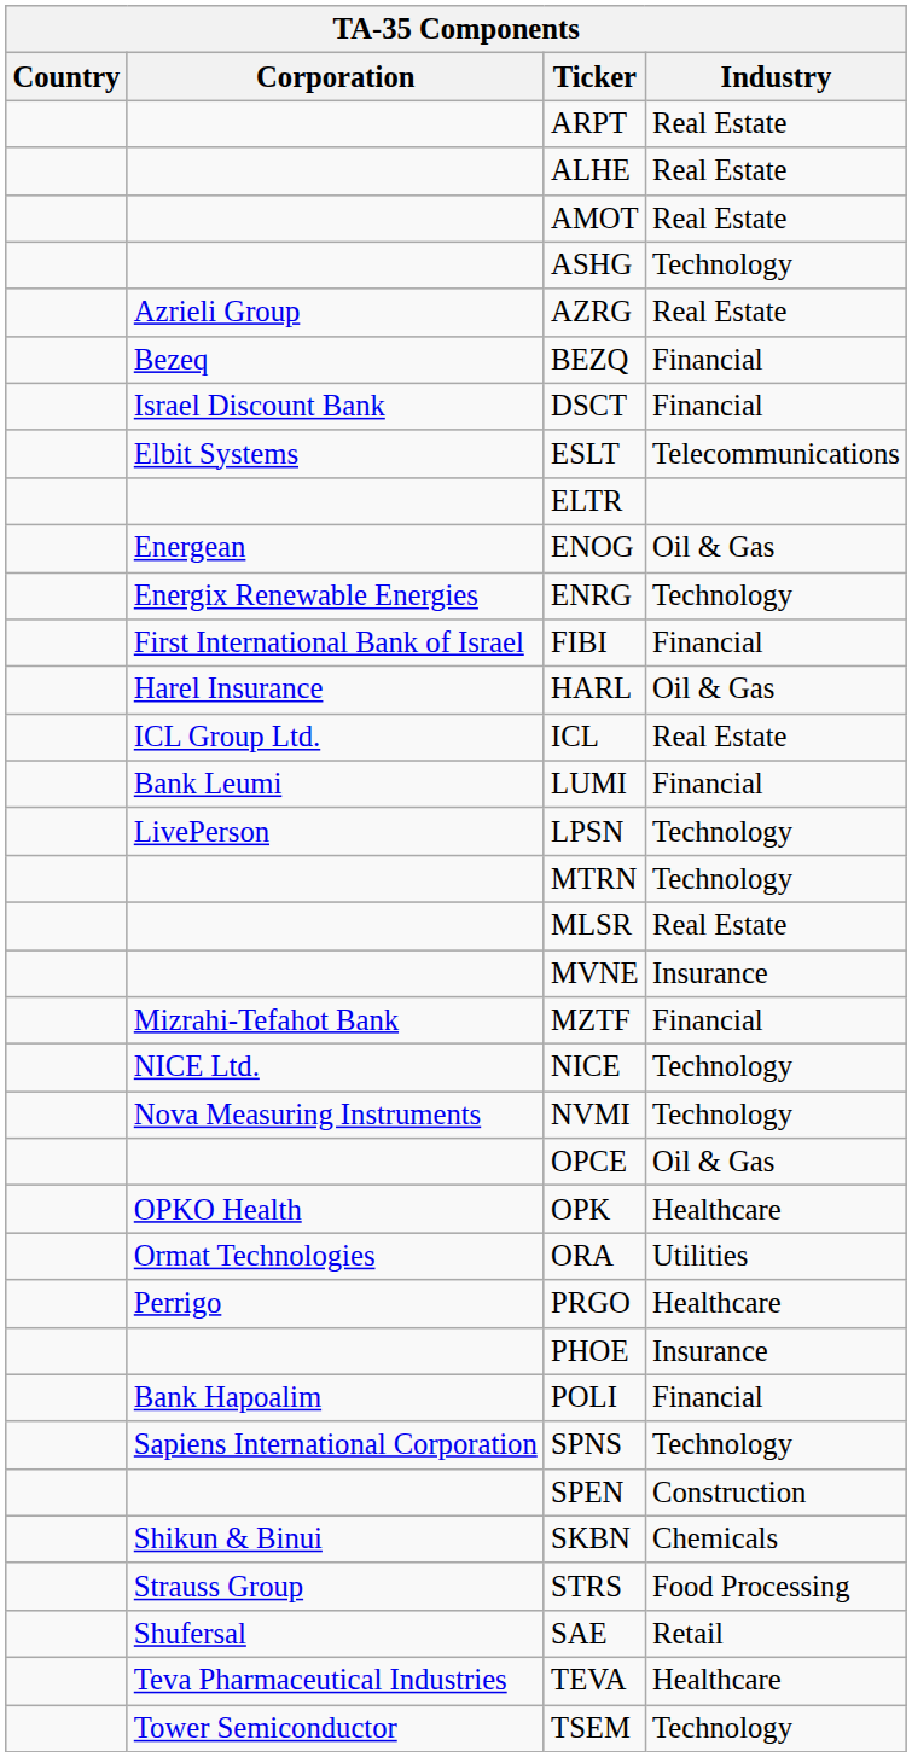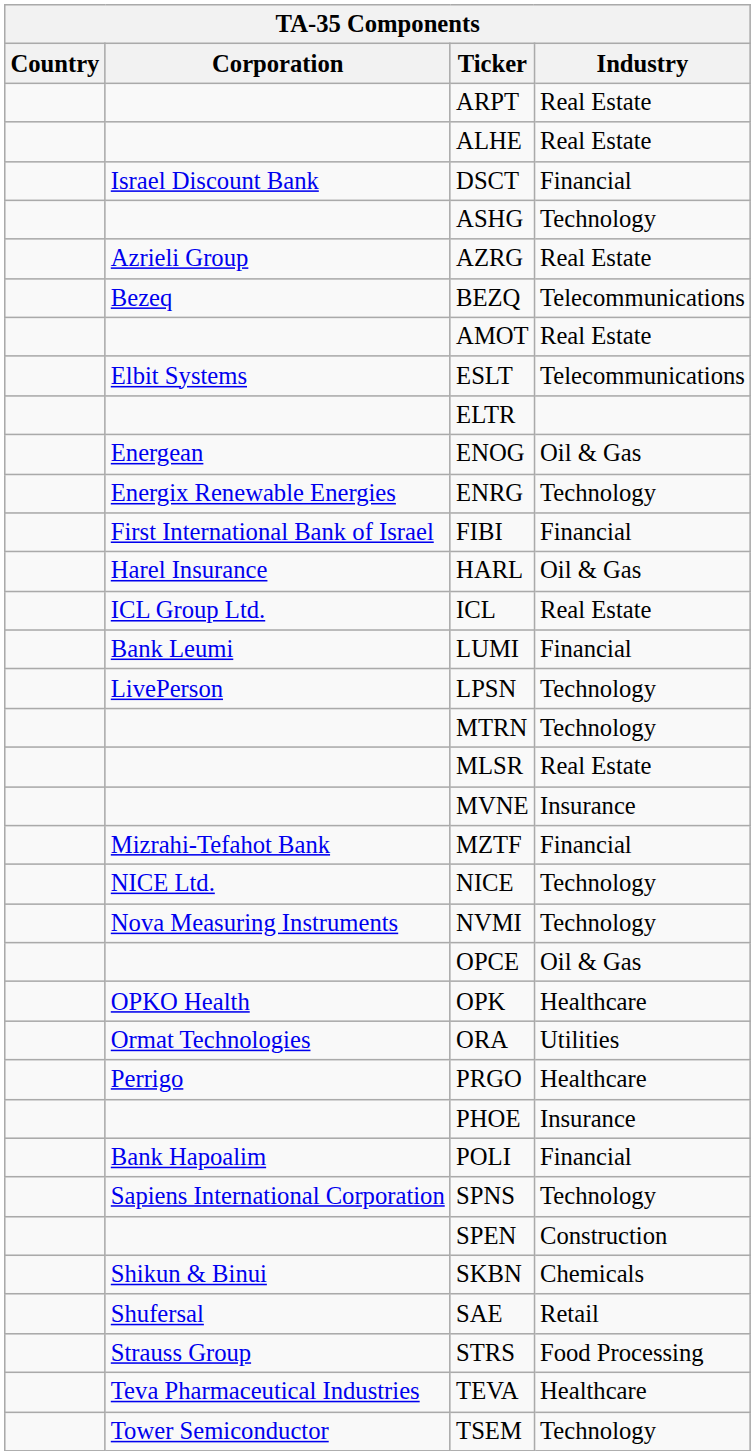 <table class="wikitable sortable">
 <tr>
 <th colspan="4">TA-35 Components</th>
 </tr>
 <tr>
 <th>Country</th>
 <th>Corporation</th>
 <th>Ticker</th>
 <th>Industry</th>
 </tr>
 <tr>
 <td></td>
 <td></td>
 <td>ARPT</td>
 <td>Real Estate</td>
 </tr>
 <tr>
 <td></td>
 <td></td>
 <td>ALHE</td>
 <td>Real Estate</td>
 </tr>
 <tr>
 <td></td>
-<td></td>
-<td>AMOT</td>
-<td>Real Estate</td>
+<td><a href='#'>Israel Discount Bank</a></td>
+<td>DSCT</td>
+<td>Financial</td>
 </tr>
 <tr>
 <td></td>
 <td></td>
 <td>ASHG</td>
 <td>Technology</td>
 </tr>
 <tr>
 <td></td>
 <td><a href='#'>Azrieli Group</a></td>
 <td>AZRG</td>
 <td>Real Estate</td>
 </tr>
 <tr>
 <td></td>
 <td><a href='#'>Bezeq</a></td>
 <td>BEZQ</td>
-<td>Financial</td>
+<td>Telecommunications</td>
 </tr>
 <tr>
 <td></td>
-<td><a href='#'>Israel Discount Bank</a></td>
-<td>DSCT</td>
-<td>Financial</td>
+<td></td>
+<td>AMOT</td>
+<td>Real Estate</td>
 </tr>
 <tr>
 <td></td>
 <td><a href='#'>Elbit Systems</a></td>
 <td>ESLT</td>
 <td>Telecommunications</td>
 </tr>
 <tr>
 <td></td>
 <td></td>
 <td>ELTR</td>
 <td></td>
 </tr>
 <tr>
 <td></td>
 <td><a href='#'>Energean</a></td>
 <td>ENOG</td>
 <td>Oil & Gas</td>
 </tr>
 <tr>
 <td></td>
 <td><a href='#'>Energix Renewable Energies</a></td>
 <td>ENRG</td>
 <td>Technology</td>
 </tr>
 <tr>
 <td></td>
 <td><a href='#'>First International Bank of Israel</a></td>
 <td>FIBI</td>
 <td>Financial</td>
 </tr>
 <tr>
 <td></td>
 <td><a href='#'>Harel Insurance</a></td>
 <td>HARL</td>
 <td>Oil & Gas</td>
 </tr>
 <tr>
 <td></td>
 <td><a href='#'>ICL Group Ltd.</a></td>
 <td>ICL</td>
 <td>Real Estate</td>
 </tr>
 <tr>
 <td></td>
 <td><a href='#'>Bank Leumi</a></td>
 <td>LUMI</td>
 <td>Financial</td>
 </tr>
 <tr>
 <td></td>
 <td><a href='#'>LivePerson</a></td>
 <td>LPSN</td>
 <td>Technology</td>
 </tr>
 <tr>
 <td></td>
 <td></td>
 <td>MTRN</td>
 <td>Technology</td>
 </tr>
 <tr>
 <td></td>
 <td></td>
 <td>MLSR</td>
 <td>Real Estate</td>
 </tr>
 <tr>
 <td></td>
 <td></td>
 <td>MVNE</td>
 <td>Insurance</td>
 </tr>
 <tr>
 <td></td>
 <td><a href='#'>Mizrahi-Tefahot Bank</a></td>
 <td>MZTF</td>
 <td>Financial</td>
 </tr>
 <tr>
 <td></td>
 <td><a href='#'>NICE Ltd.</a></td>
 <td>NICE</td>
 <td>Technology</td>
 </tr>
 <tr>
 <td></td>
 <td><a href='#'>Nova Measuring Instruments</a></td>
 <td>NVMI</td>
 <td>Technology</td>
 </tr>
 <tr>
 <td></td>
 <td></td>
 <td>OPCE</td>
 <td>Oil & Gas</td>
 </tr>
 <tr>
 <td></td>
 <td><a href='#'>OPKO Health</a></td>
 <td>OPK</td>
 <td>Healthcare</td>
 </tr>
 <tr>
 <td></td>
 <td><a href='#'>Ormat Technologies</a></td>
 <td>ORA</td>
 <td>Utilities</td>
 </tr>
 <tr>
 <td></td>
 <td><a href='#'>Perrigo</a></td>
 <td>PRGO</td>
 <td>Healthcare</td>
 </tr>
 <tr>
 <td></td>
 <td></td>
 <td>PHOE</td>
 <td>Insurance</td>
 </tr>
 <tr>
 <td></td>
 <td><a href='#'>Bank Hapoalim</a></td>
 <td>POLI</td>
 <td>Financial</td>
 </tr>
 <tr>
 <td></td>
 <td><a href='#'>Sapiens International Corporation</a></td>
 <td>SPNS</td>
 <td>Technology</td>
 </tr>
 <tr>
 <td></td>
 <td></td>
 <td>SPEN</td>
 <td>Construction</td>
 </tr>
 <tr>
 <td></td>
 <td><a href='#'>Shikun & Binui</a></td>
 <td>SKBN</td>
 <td>Chemicals</td>
 </tr>
 <tr>
 <td></td>
+<td><a href='#'>Shufersal</a></td>
+<td>SAE</td>
+<td>Retail</td>
+</tr>
+<tr>
+<td></td>
 <td><a href='#'>Strauss Group</a></td>
 <td>STRS</td>
 <td>Food Processing</td>
-</tr>
-<tr>
-<td></td>
-<td><a href='#'>Shufersal</a></td>
-<td>SAE</td>
-<td>Retail</td>
 </tr>
 <tr>
 <td></td>
 <td><a href='#'>Teva Pharmaceutical Industries</a></td>
 <td>TEVA</td>
 <td>Healthcare</td>
 </tr>
 <tr>
 <td></td>
 <td><a href='#'>Tower Semiconductor</a></td>
 <td>TSEM</td>
 <td>Technology</td>
 </tr>
 </table>
